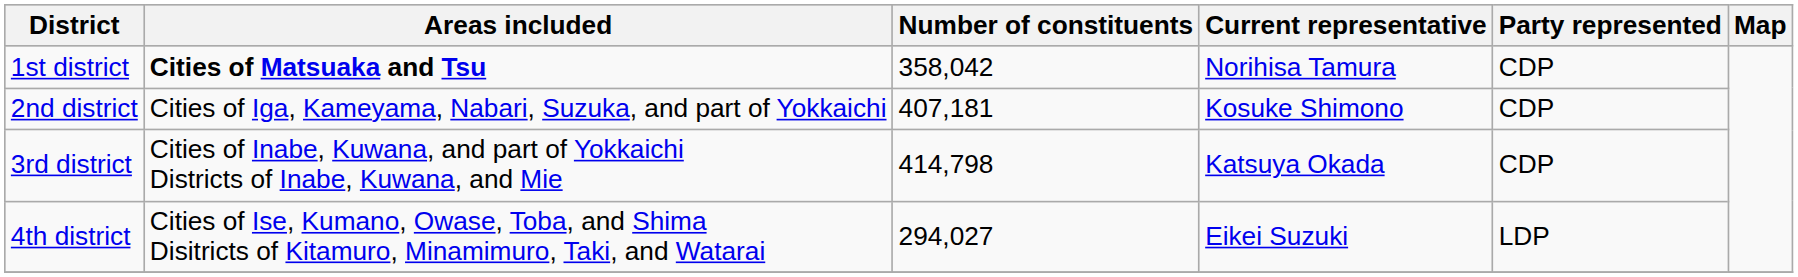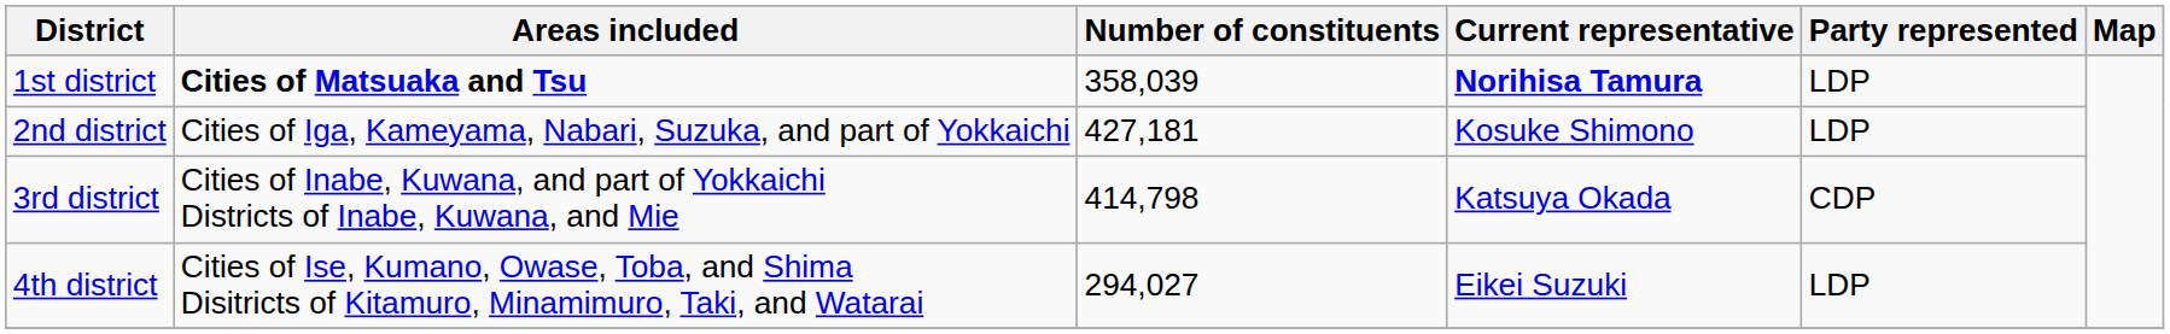 <table class="wikitable">
 <tr>
 <th>District</th>
 <th>Areas included</th>
 <th>Number of constituents</th>
 <th>Current representative</th>
 <th>Party represented</th>
 <th>Map</th>
 </tr>
 <tr>
 <td><a href='#'>1st district</a></td>
 <td><strong>Cities of <a href='#'>Matsuaka</a> and <a href='#'>Tsu</a></strong></td>
-<td>358,042</td>
-<td><a href='#'>Norihisa Tamura</a></td>
-<td>CDP</td>
+<td>358,039</td>
+<td><strong><a href='#'>Norihisa Tamura</a></strong></td>
+<td>LDP</td>
 <td rowspan="4"></td>
 </tr>
 <tr>
 <td><a href='#'>2nd district</a></td>
 <td>Cities of <a href='#'>Iga</a>, <a href='#'>Kameyama</a>, <a href='#'>Nabari</a>, <a href='#'>Suzuka</a>, and part of <a href='#'>Yokkaichi</a></td>
-<td>407,181</td>
+<td>427,181</td>
 <td><a href='#'>Kosuke Shimono</a></td>
-<td>CDP</td>
+<td>LDP</td>
 </tr>
 <tr>
 <td><a href='#'>3rd district</a></td>
 <td>Cities of <a href='#'>Inabe</a>, <a href='#'>Kuwana</a>, and part of <a href='#'>Yokkaichi</a><br>Districts of <a href='#'>Inabe</a>, <a href='#'>Kuwana</a>, and <a href='#'>Mie</a></td>
 <td>414,798</td>
 <td><a href='#'>Katsuya Okada</a></td>
 <td>CDP</td>
 </tr>
 <tr>
 <td><a href='#'>4th district</a></td>
 <td>Cities of <a href='#'>Ise</a>, <a href='#'>Kumano</a>, <a href='#'>Owase</a>, <a href='#'>Toba</a>, and <a href='#'>Shima</a><br>Disitricts of <a href='#'>Kitamuro</a>, <a href='#'>Minamimuro</a>, <a href='#'>Taki</a>, and <a href='#'>Watarai</a></td>
 <td>294,027</td>
 <td><a href='#'>Eikei Suzuki</a></td>
 <td>LDP</td>
 </tr>
 <tr>
 </tr>
 </table>
